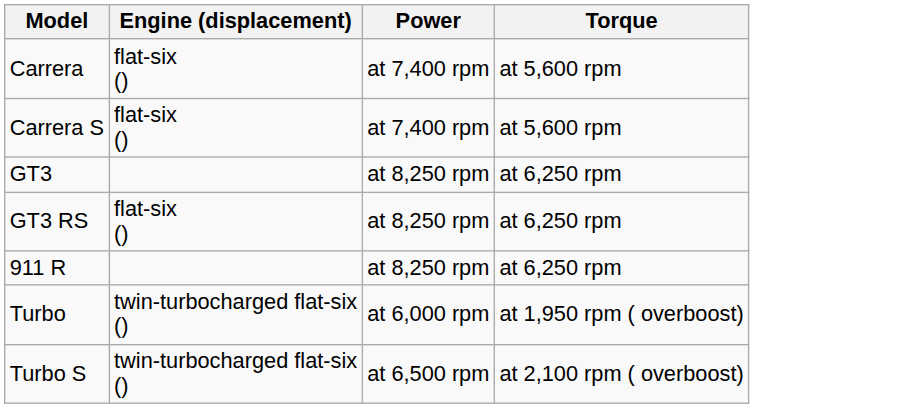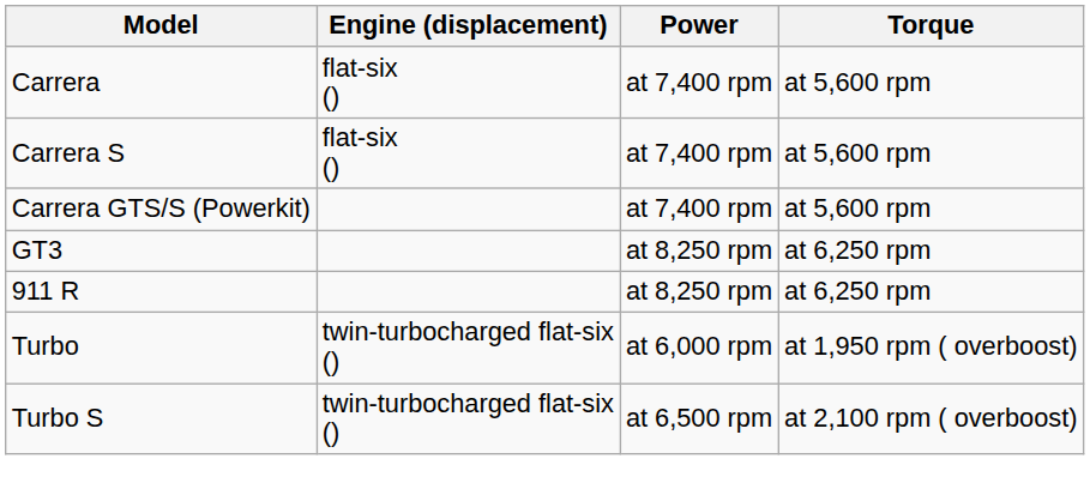 <table class="wikitable sortable">
 <tr>
 <th>Model</th>
 <th>Engine (displacement)</th>
 <th>Power</th>
 <th>Torque</th>
 </tr>
 <tr>
 <td>Carrera</td>
 <td> flat-six<br>() <br></td>
 <td> at 7,400 rpm</td>
 <td> at 5,600 rpm</td>
 </tr>
 <tr>
 <td>Carrera S</td>
 <td>  flat-six<br>()</td>
 <td> at 7,400 rpm</td>
 <td> at 5,600 rpm</td>
 </tr>
 <tr>
+<td>Carrera GTS/S (Powerkit)</td>
+<td></td>
+<td> at 7,400 rpm</td>
+<td> at 5,600 rpm</td>
+</tr>
+<tr>
 <td>GT3</td>
 <td></td>
-<td> at 8,250 rpm</td>
-<td> at 6,250 rpm</td>
-</tr>
-<tr>
-<td>GT3 RS</td>
-<td> flat-six<br>()</td>
 <td> at 8,250 rpm</td>
 <td> at 6,250 rpm</td>
 </tr>
 <tr>
 <td>911 R</td>
 <td></td>
 <td> at 8,250 rpm</td>
 <td> at 6,250 rpm</td>
 </tr>
 <tr>
 <td>Turbo</td>
 <td> twin-turbocharged flat-six<br>()</td>
 <td> at 6,000 rpm</td>
 <td> at 1,950 rpm ( overboost)</td>
 </tr>
 <tr>
 <td>Turbo S</td>
 <td> twin-turbocharged flat-six<br>()</td>
 <td> at 6,500 rpm</td>
 <td> at 2,100 rpm ( overboost)</td>
 </tr>
 </table>
